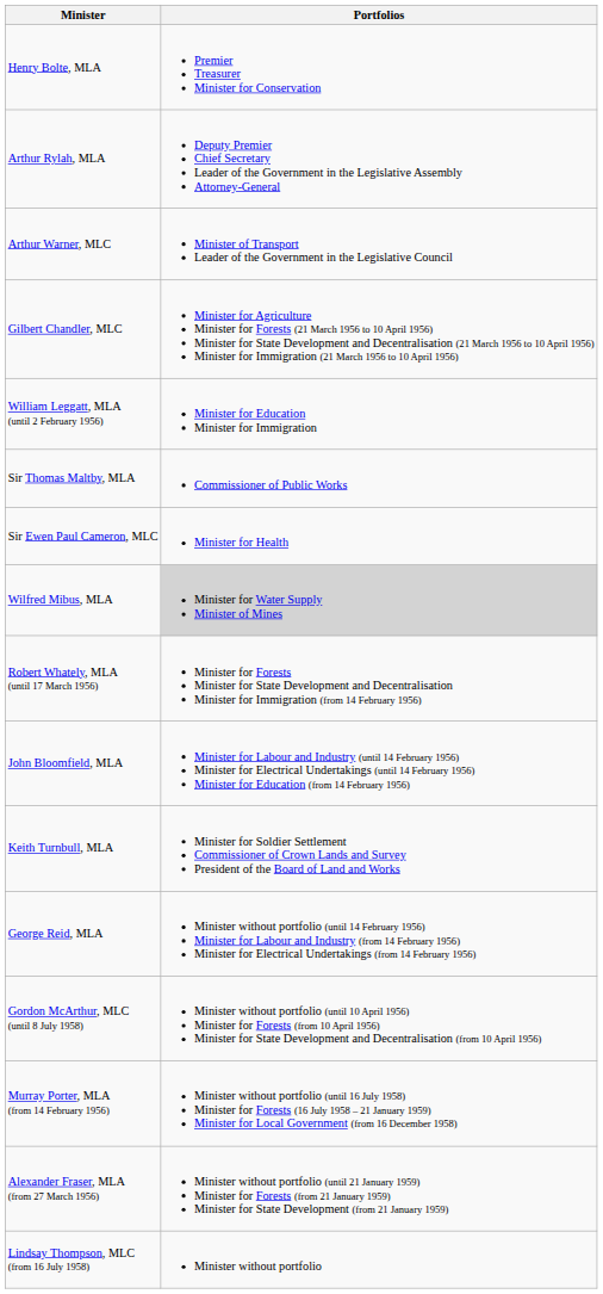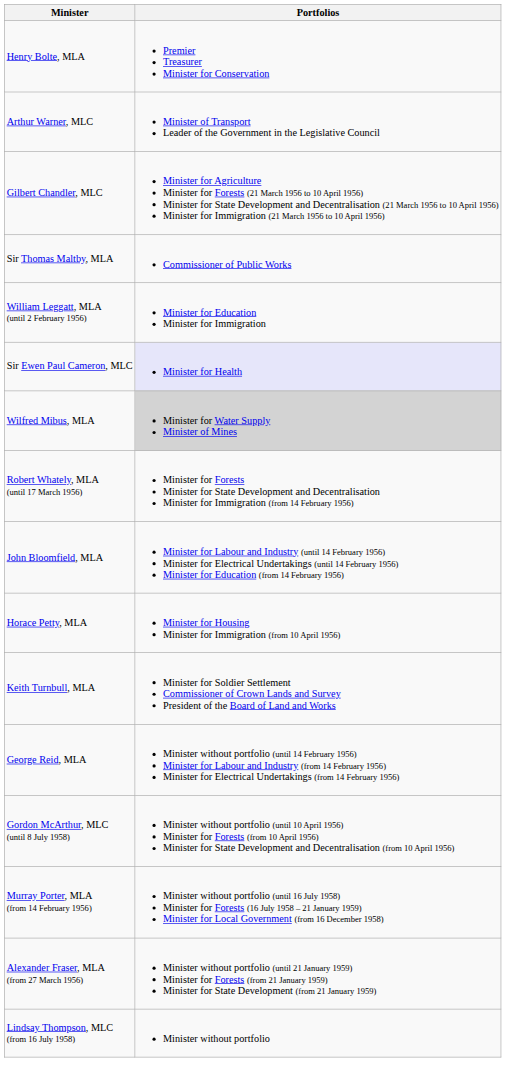 <table class="wikitable">
 <tr>
 <th>Minister</th>
 <th>Portfolios</th>
 </tr>
 <tr>
 <td><a href='#'>Henry Bolte</a>, MLA</td>
 <td><br><ul><li><a href='#'>Premier</a></li><li><a href='#'>Treasurer</a></li><li><a href='#'>Minister for Conservation</a></li></ul></td>
 </tr>
 <tr>
-<td><a href='#'>Arthur Rylah</a>, MLA</td>
-<td><br><ul><li><a href='#'>Deputy Premier</a></li><li><a href='#'>Chief Secretary</a></li><li>Leader of the Government in the Legislative Assembly</li><li><a href='#'>Attorney-General</a></li></ul></td>
-</tr>
-<tr>
 <td><a href='#'>Arthur Warner</a>, MLC</td>
 <td><br><ul><li><a href='#'>Minister of Transport</a></li><li>Leader of the Government in the Legislative Council</li></ul></td>
 </tr>
 <tr>
 <td><a href='#'>Gilbert Chandler</a>, MLC</td>
 <td><br><ul><li><a href='#'>Minister for Agriculture</a></li><li>Minister for <a href='#'>Forests</a> <small>(21 March 1956 to 10 April 1956)</small></li><li>Minister for State Development and Decentralisation <small>(21 March 1956 to 10 April 1956)</small></li><li>Minister for Immigration <small>(21 March 1956 to 10 April 1956)</small></li></ul></td>
 </tr>
 <tr>
+<td>Sir <a href='#'>Thomas Maltby</a>, MLA</td>
+<td><br><ul><li><a href='#'>Commissioner of Public Works</a></li></ul></td>
+</tr>
+<tr>
 <td><a href='#'>William Leggatt</a>, MLA<br><small>(until 2 February 1956)</small></td>
 <td><br><ul><li><a href='#'>Minister for Education</a></li><li>Minister for Immigration</li></ul></td>
 </tr>
 <tr>
-<td>Sir <a href='#'>Thomas Maltby</a>, MLA</td>
-<td><br><ul><li><a href='#'>Commissioner of Public Works</a></li></ul></td>
-</tr>
-<tr>
 <td>Sir <a href='#'>Ewen Paul Cameron</a>, MLC</td>
-<td><br><ul><li><a href='#'>Minister for Health</a></li></ul></td>
+<td style="background: lavender;"><br><ul><li><a href='#'>Minister for Health</a></li></ul></td>
 </tr>
 <tr>
 <td><a href='#'>Wilfred Mibus</a>, MLA</td>
 <td style="background: lightgrey;"><br><ul><li>Minister for <a href='#'>Water Supply</a></li><li><a href='#'>Minister of Mines</a></li></ul></td>
 </tr>
 <tr>
 <td><a href='#'>Robert Whately</a>, MLA<br><small>(until 17 March 1956)</small></td>
 <td><br><ul><li>Minister for <a href='#'>Forests</a></li><li>Minister for State Development and Decentralisation</li><li>Minister for Immigration <small>(from 14 February 1956)</small></li></ul></td>
 </tr>
 <tr>
 <td><a href='#'>John Bloomfield</a>, MLA</td>
 <td><br><ul><li><a href='#'>Minister for Labour and Industry</a> <small>(until 14 February 1956)</small></li><li>Minister for Electrical Undertakings <small>(until 14 February 1956)</small></li><li><a href='#'>Minister for Education</a> <small>(from 14 February 1956)</small></li></ul></td>
+</tr>
+<tr>
+<td><a href='#'>Horace Petty</a>, MLA</td>
+<td><br><ul><li><a href='#'>Minister for Housing</a></li><li>Minister for Immigration <small>(from 10 April 1956)</small></li></ul></td>
 </tr>
 <tr>
 <td><a href='#'>Keith Turnbull</a>, MLA</td>
 <td><br><ul><li>Minister for Soldier Settlement</li><li><a href='#'>Commissioner of Crown Lands and Survey</a></li><li>President of the <a href='#'>Board of Land and Works</a></li></ul></td>
 </tr>
 <tr>
 <td><a href='#'>George Reid</a>, MLA</td>
 <td><br><ul><li>Minister without portfolio <small>(until 14 February 1956)</small></li><li><a href='#'>Minister for Labour and Industry</a> <small>(from 14 February 1956)</small></li><li>Minister for Electrical Undertakings <small>(from 14 February 1956)</small></li></ul></td>
 </tr>
 <tr>
 <td><a href='#'>Gordon McArthur</a>, MLC<br><small>(until 8 July 1958)</small></td>
 <td><br><ul><li>Minister without portfolio <small>(until 10 April 1956)</small></li><li>Minister for <a href='#'>Forests</a> <small>(from 10 April 1956)</small></li><li>Minister for State Development and Decentralisation <small>(from 10 April 1956)</small></li></ul></td>
 </tr>
 <tr>
 <td><a href='#'>Murray Porter</a>, MLA<br><small>(from 14 February 1956)</small></td>
 <td><br><ul><li>Minister without portfolio <small>(until 16 July 1958)</small></li><li>Minister for <a href='#'>Forests</a> <small>(16 July 1958 – 21 January 1959)</small></li><li><a href='#'>Minister for Local Government</a> <small>(from 16 December 1958)</small></li></ul></td>
 </tr>
 <tr>
 <td><a href='#'>Alexander Fraser</a>, MLA<br><small>(from 27 March 1956)</small></td>
 <td><br><ul><li>Minister without portfolio <small>(until 21 January 1959)</small></li><li>Minister for <a href='#'>Forests</a> <small>(from 21 January 1959)</small></li><li>Minister for State Development <small>(from 21 January 1959)</small></li></ul></td>
 </tr>
 <tr>
 <td><a href='#'>Lindsay Thompson</a>, MLC<br><small>(from 16 July 1958)</small></td>
 <td><br><ul><li>Minister without portfolio</li></ul></td>
 </tr>
 </table>
